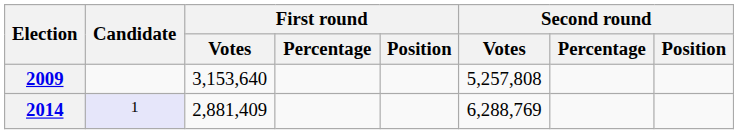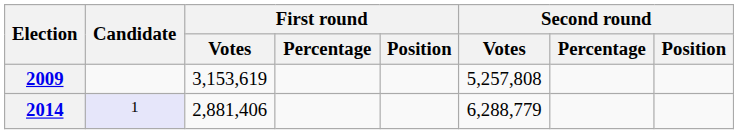 <table class=wikitable width=100%>
 <tr>
 <th rowspan=2>Election</th>
 <th rowspan=2>Candidate</th>
 <th colspan=3>First round</th>
 <th colspan=3>Second round</th>
 </tr>
 <tr>
 <th>Votes</th>
 <th>Percentage</th>
 <th>Position</th>
 <th>Votes</th>
 <th>Percentage</th>
 <th>Position</th>
 </tr>
 <tr align=center>
 <th><a href='#'>2009</a></th>
 <td></td>
-<td>3,153,640</td>
+<td>3,153,619</td>
 <td></td>
 <td></td>
 <td>5,257,808</td>
 <td></td>
 <td></td>
 </tr>
 <tr align=center>
 <th><a href='#'>2014</a></th>
 <td style="background: lavender;"><sup>1</sup></td>
-<td>2,881,409</td>
+<td>2,881,406</td>
 <td></td>
 <td></td>
-<td>6,288,769</td>
+<td>6,288,779</td>
 <td></td>
 <td></td>
 </tr>
 </table>
